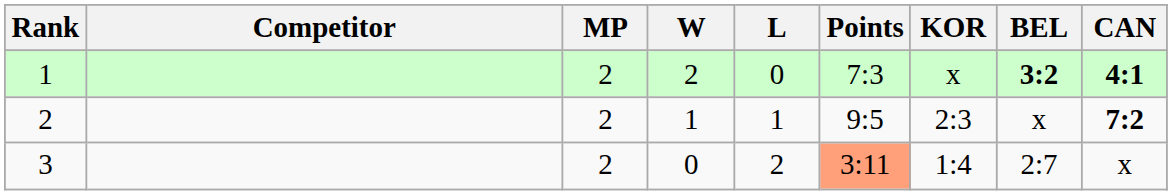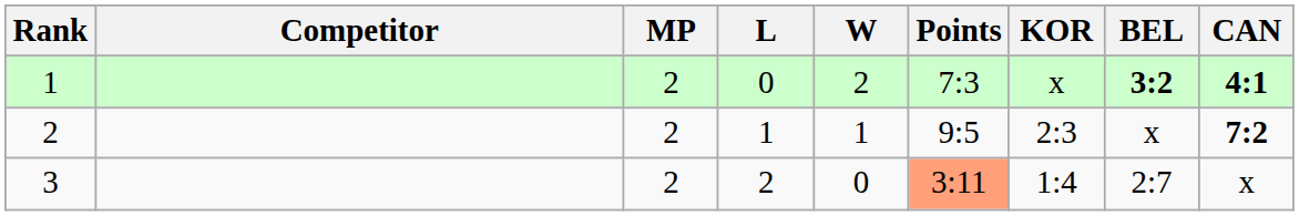 <table class="wikitable" style="text-align:center">
 <tr>
 <th>Rank</th>
 <th style="width:16em">Competitor</th>
 <th style="width:2.5em">MP</th>
+<th style="width:2.5em">L</th>
 <th style="width:2.5em">W</th>
-<th style="width:2.5em">L</th>
 <th>Points</th>
 <th style="width:2.5em">KOR</th>
 <th style="width:2.5em">BEL</th>
 <th style="width:2.5em">CAN</th>
 </tr>
 <tr style="background:#cfc;">
 <td>1</td>
 <td style="text-align:left"></td>
 <td>2</td>
+<td>0</td>
 <td>2</td>
-<td>0</td>
 <td>7:3</td>
 <td>x</td>
 <td><strong>3:2</strong></td>
 <td><strong>4:1</strong></td>
 </tr>
 <tr>
 <td>2</td>
 <td style="text-align:left"></td>
 <td>2</td>
 <td>1</td>
 <td>1</td>
 <td>9:5</td>
 <td>2:3</td>
 <td>x</td>
 <td><strong>7:2</strong></td>
 </tr>
 <tr>
 <td>3</td>
 <td style="text-align:left"></td>
 <td>2</td>
+<td>2</td>
 <td>0</td>
-<td>2</td>
 <td style="background: lightsalmon;">3:11</td>
 <td>1:4</td>
 <td>2:7</td>
 <td>x</td>
 </tr>
 </table>
